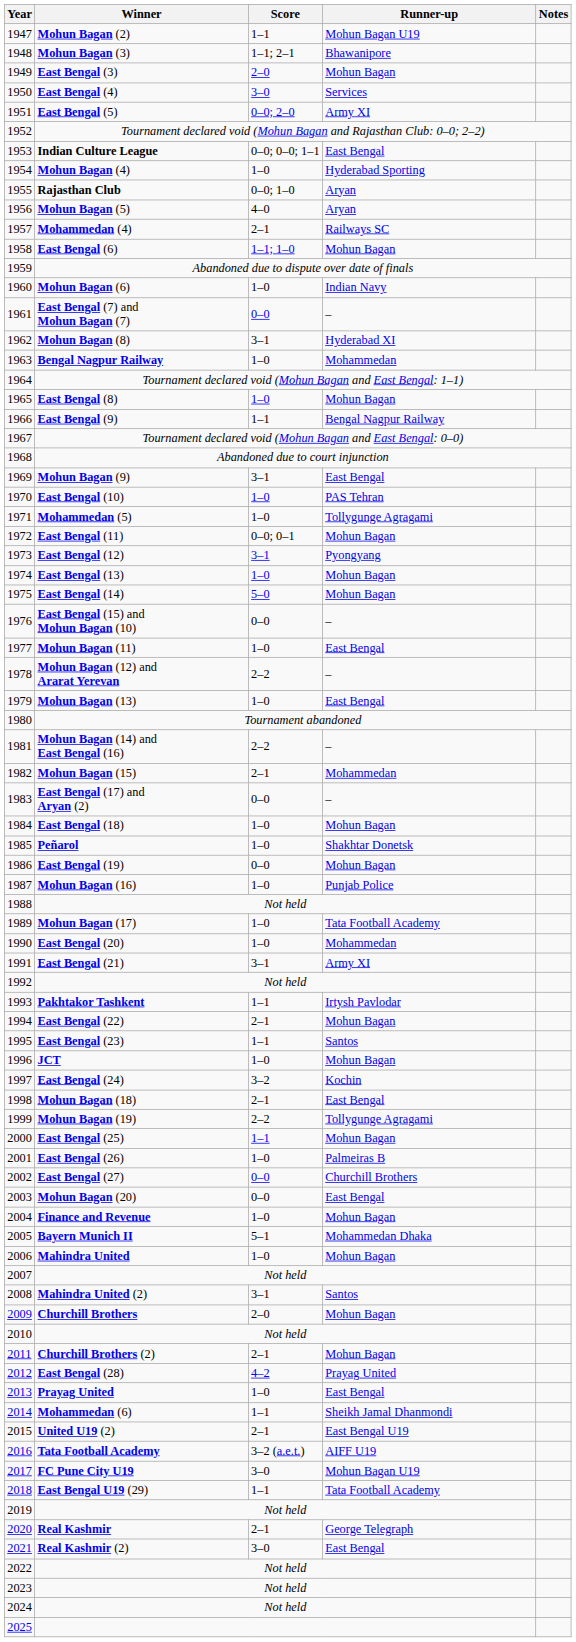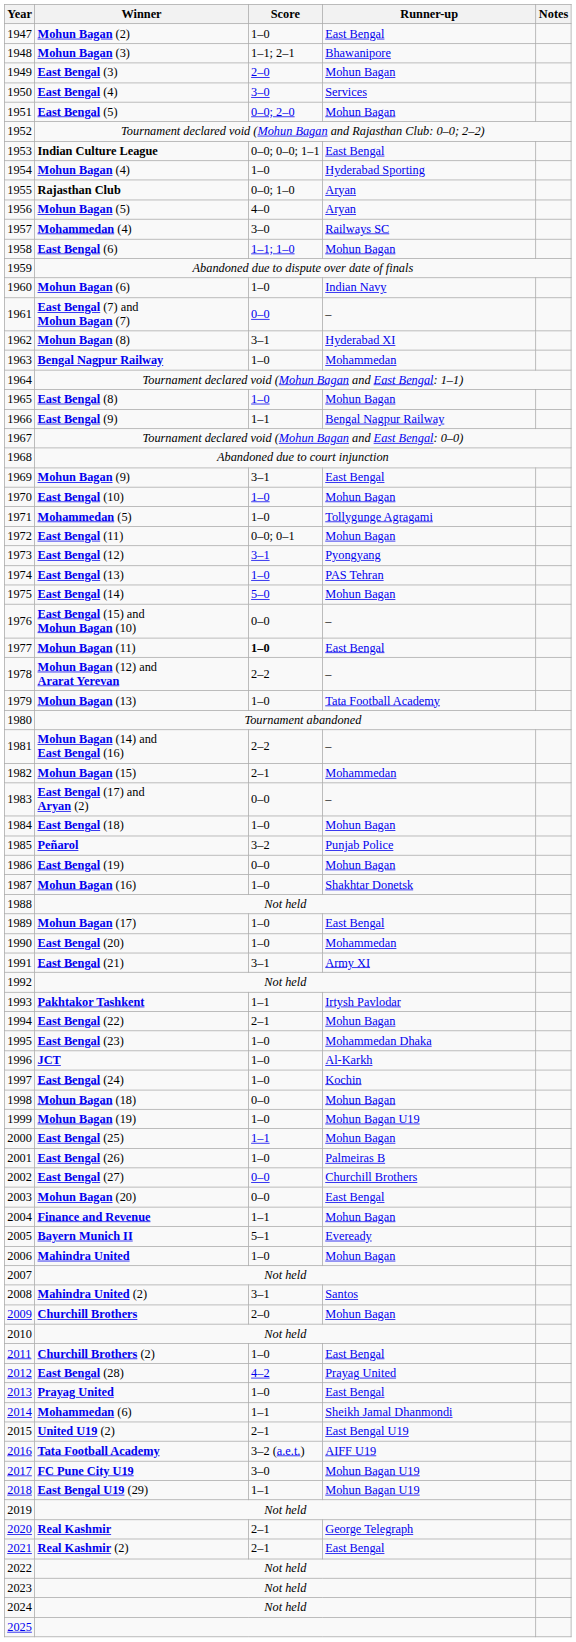 <table class="wikitable sortable" style="text-align: left;">
 <tr>
 <th>Year</th>
 <th width="270">Winner</th>
 <th>Score</th>
 <th width="270">Runner-up</th>
 <th>Notes</th>
 </tr>
 <tr>
 <td>1947</td>
 <td><strong><a href='#'>Mohun Bagan</a></strong> (2)</td>
-<td>1–1 </td>
-<td><a href='#'>Mohun Bagan U19</a></td>
+<td>1–0</td>
+<td><a href='#'>East Bengal</a></td>
 <td></td>
 </tr>
 <tr>
 <td>1948</td>
 <td><strong><a href='#'>Mohun Bagan</a></strong> (3)</td>
 <td>1–1; 2–1</td>
 <td><a href='#'>Bhawanipore</a></td>
 <td></td>
 </tr>
 <tr>
 <td>1949</td>
 <td><strong><a href='#'>East Bengal</a></strong> (3)</td>
 <td><a href='#'>2–0</a></td>
 <td><a href='#'>Mohun Bagan</a></td>
 <td></td>
 </tr>
 <tr>
 <td>1950</td>
 <td><strong><a href='#'>East Bengal</a></strong> (4)</td>
 <td><a href='#'>3–0</a></td>
 <td><a href='#'>Services</a></td>
 <td></td>
 </tr>
 <tr>
 <td>1951</td>
 <td><strong><a href='#'>East Bengal</a></strong> (5)</td>
 <td><a href='#'>0–0; 2–0</a></td>
-<td><a href='#'>Army XI</a></td>
+<td><a href='#'>Mohun Bagan</a></td>
 <td></td>
 </tr>
 <tr>
 <td>1952</td>
 <td colspan=4 style="text-align:center;"><em>Tournament declared void (<a href='#'>Mohun Bagan</a> and Rajasthan Club: 0–0; 2–2)</em></td>
 </tr>
 <tr>
 <td>1953</td>
 <td><strong>Indian Culture League</strong></td>
 <td>0–0; 0–0; 1–1</td>
 <td><a href='#'>East Bengal</a></td>
 <td></td>
 </tr>
 <tr>
 <td>1954</td>
 <td><strong><a href='#'>Mohun Bagan</a></strong> (4)</td>
 <td>1–0</td>
 <td><a href='#'>Hyderabad Sporting</a></td>
 <td></td>
 </tr>
 <tr>
 <td>1955</td>
 <td><strong>Rajasthan Club</strong></td>
 <td>0–0; 1–0</td>
 <td><a href='#'>Aryan</a></td>
 <td></td>
 </tr>
 <tr>
 <td>1956</td>
 <td><strong><a href='#'>Mohun Bagan</a></strong> (5)</td>
 <td>4–0</td>
 <td><a href='#'>Aryan</a></td>
 <td></td>
 </tr>
 <tr>
 <td>1957</td>
 <td><strong><a href='#'>Mohammedan</a></strong> (4)</td>
-<td>2–1</td>
+<td>3–0</td>
 <td><a href='#'>Railways SC</a></td>
 <td></td>
 </tr>
 <tr>
 <td>1958</td>
 <td><strong><a href='#'>East Bengal</a></strong> (6)</td>
 <td><a href='#'>1–1; 1–0</a></td>
 <td><a href='#'>Mohun Bagan</a></td>
 <td></td>
 </tr>
 <tr>
 <td>1959</td>
 <td colspan=4 style="text-align:center;"><em>Abandoned due to dispute over date of finals</em></td>
 </tr>
 <tr>
 <td>1960</td>
 <td><strong><a href='#'>Mohun Bagan</a></strong> (6)</td>
 <td>1–0</td>
 <td><a href='#'>Indian Navy</a></td>
 <td></td>
 </tr>
 <tr>
 <td>1961</td>
 <td><strong><a href='#'>East Bengal</a></strong> (7) and<br> <strong><a href='#'>Mohun Bagan</a></strong> (7)</td>
 <td><a href='#'>0–0</a></td>
 <td>–</td>
 <td></td>
 </tr>
 <tr>
 <td>1962</td>
 <td><strong><a href='#'>Mohun Bagan</a></strong> (8)</td>
 <td>3–1</td>
 <td><a href='#'>Hyderabad XI</a></td>
 <td></td>
 </tr>
 <tr>
 <td>1963</td>
 <td><strong><a href='#'>Bengal Nagpur Railway</a></strong></td>
 <td>1–0</td>
 <td><a href='#'>Mohammedan</a></td>
 <td></td>
 </tr>
 <tr>
 <td>1964</td>
 <td colspan="4" style="text-align:center;"><em>Tournament declared void (<a href='#'>Mohun Bagan</a> and <a href='#'>East Bengal</a>: 1–1)</em></td>
 </tr>
 <tr>
 <td>1965</td>
 <td><strong><a href='#'>East Bengal</a></strong> (8)</td>
 <td><a href='#'>1–0</a></td>
 <td><a href='#'>Mohun Bagan</a></td>
 <td></td>
 </tr>
 <tr>
 <td>1966</td>
 <td><strong><a href='#'>East Bengal</a></strong> (9)</td>
 <td>1–1 </td>
 <td><a href='#'>Bengal Nagpur Railway</a></td>
 <td></td>
 </tr>
 <tr>
 <td>1967</td>
 <td colspan="4" style="text-align:center;"><em>Tournament declared void (<a href='#'>Mohun Bagan</a> and <a href='#'>East Bengal</a>: 0–0)</em></td>
 </tr>
 <tr>
 <td>1968</td>
 <td colspan="4" style="text-align:center;"><em>Abandoned due to court injunction</em></td>
 </tr>
 <tr>
 <td>1969</td>
 <td><strong><a href='#'>Mohun Bagan</a></strong> (9)</td>
 <td>3–1</td>
 <td><a href='#'>East Bengal</a></td>
 <td></td>
 </tr>
 <tr>
 <td>1970</td>
 <td><strong><a href='#'>East Bengal</a></strong> (10)</td>
 <td><a href='#'>1–0</a></td>
-<td> <a href='#'>PAS Tehran</a></td>
+<td><a href='#'>Mohun Bagan</a></td>
 <td></td>
 </tr>
 <tr>
 <td>1971</td>
 <td><strong><a href='#'>Mohammedan</a></strong> (5)</td>
 <td>1–0</td>
 <td><a href='#'>Tollygunge Agragami</a></td>
 <td></td>
 </tr>
 <tr>
 <td>1972</td>
 <td><strong><a href='#'>East Bengal</a></strong> (11)</td>
 <td>0–0; 0–1</td>
 <td><a href='#'>Mohun Bagan</a></td>
 <td></td>
 </tr>
 <tr>
 <td>1973</td>
 <td><strong><a href='#'>East Bengal</a></strong> (12)</td>
 <td><a href='#'>3–1</a></td>
 <td> <a href='#'>Pyongyang</a></td>
 <td></td>
 </tr>
 <tr>
 <td>1974</td>
 <td><strong><a href='#'>East Bengal</a></strong> (13)</td>
 <td><a href='#'>1–0</a></td>
-<td><a href='#'>Mohun Bagan</a></td>
+<td> <a href='#'>PAS Tehran</a></td>
 <td></td>
 </tr>
 <tr>
 <td>1975</td>
 <td><strong><a href='#'>East Bengal</a></strong> (14)</td>
 <td><a href='#'>5–0</a></td>
 <td><a href='#'>Mohun Bagan</a></td>
 <td></td>
 </tr>
 <tr>
 <td>1976</td>
 <td><strong><a href='#'>East Bengal</a></strong> (15) and<br> <strong><a href='#'>Mohun Bagan</a></strong> (10)</td>
 <td>0–0</td>
 <td>–</td>
 <td></td>
 </tr>
 <tr>
 <td>1977</td>
 <td><strong><a href='#'>Mohun Bagan</a></strong> (11)</td>
-<td>1–0</td>
+<td><strong>1–0</strong></td>
 <td><a href='#'>East Bengal</a></td>
 <td></td>
 </tr>
 <tr>
 <td>1978</td>
 <td><strong><a href='#'>Mohun Bagan</a></strong> (12) and<br>  <strong><a href='#'>Ararat Yerevan</a></strong></td>
 <td>2–2</td>
 <td>–</td>
 <td></td>
 </tr>
 <tr>
 <td>1979</td>
 <td><strong><a href='#'>Mohun Bagan</a></strong> (13)</td>
 <td>1–0</td>
-<td><a href='#'>East Bengal</a></td>
+<td><a href='#'>Tata Football Academy</a></td>
 <td></td>
 </tr>
 <tr>
 <td>1980</td>
 <td colspan=4 style="text-align:center"><em>Tournament abandoned</em></td>
 </tr>
 <tr>
 <td>1981</td>
 <td><strong><a href='#'>Mohun Bagan</a></strong> (14) and<br> <strong><a href='#'>East Bengal</a></strong> (16)</td>
 <td>2–2</td>
 <td>–</td>
 <td></td>
 </tr>
 <tr>
 <td>1982</td>
 <td><strong><a href='#'>Mohun Bagan</a></strong> (15)</td>
 <td>2–1</td>
 <td><a href='#'>Mohammedan</a></td>
 <td></td>
 </tr>
 <tr>
 <td>1983</td>
 <td><strong><a href='#'>East Bengal</a></strong> (17) and<br> <strong><a href='#'>Aryan</a></strong> (2)</td>
 <td>0–0</td>
 <td>–</td>
 <td></td>
 </tr>
 <tr>
 <td>1984</td>
 <td><strong><a href='#'>East Bengal</a></strong> (18)</td>
 <td>1–0</td>
 <td><a href='#'>Mohun Bagan</a></td>
 <td></td>
 </tr>
 <tr>
 <td>1985</td>
 <td> <strong><a href='#'>Peñarol</a></strong></td>
-<td>1–0</td>
-<td> <a href='#'>Shakhtar Donetsk</a></td>
+<td>3–2</td>
+<td><a href='#'>Punjab Police</a></td>
 <td></td>
 </tr>
 <tr>
 <td>1986</td>
 <td><strong><a href='#'>East Bengal</a></strong> (19)</td>
 <td>0–0 </td>
 <td><a href='#'>Mohun Bagan</a></td>
 <td></td>
 </tr>
 <tr>
 <td>1987</td>
 <td><strong><a href='#'>Mohun Bagan</a></strong> (16)</td>
 <td>1–0</td>
-<td><a href='#'>Punjab Police</a></td>
+<td> <a href='#'>Shakhtar Donetsk</a></td>
 <td></td>
 </tr>
 <tr>
 <td>1988</td>
 <td colspan=3 style="text-align:center;"><em>Not held</em></td>
 <td></td>
 </tr>
 <tr>
 <td>1989</td>
 <td><strong><a href='#'>Mohun Bagan</a></strong> (17)</td>
 <td>1–0</td>
-<td><a href='#'>Tata Football Academy</a></td>
+<td><a href='#'>East Bengal</a></td>
 <td></td>
 </tr>
 <tr>
 <td>1990</td>
 <td><strong><a href='#'>East Bengal</a></strong> (20)</td>
 <td>1–0</td>
 <td><a href='#'>Mohammedan</a></td>
 <td></td>
 </tr>
 <tr>
 <td>1991</td>
 <td><strong><a href='#'>East Bengal</a></strong> (21)</td>
 <td>3–1</td>
 <td><a href='#'>Army XI</a></td>
 <td></td>
 </tr>
 <tr>
 <td>1992</td>
 <td colspan=3 style="text-align:center;"><em>Not held</em></td>
 <td></td>
 </tr>
 <tr>
 <td>1993</td>
 <td> <strong><a href='#'>Pakhtakor Tashkent</a></strong></td>
 <td>1–1 </td>
 <td> <a href='#'>Irtysh Pavlodar</a></td>
 <td></td>
 </tr>
 <tr>
 <td>1994</td>
 <td><strong><a href='#'>East Bengal</a></strong> (22)</td>
 <td>2–1</td>
 <td><a href='#'>Mohun Bagan</a></td>
 <td></td>
 </tr>
 <tr>
 <td>1995</td>
 <td><strong><a href='#'>East Bengal</a></strong> (23)</td>
-<td>1–1 </td>
-<td> <a href='#'>Santos</a></td>
+<td>1–0</td>
+<td> <a href='#'>Mohammedan Dhaka</a></td>
 <td></td>
 </tr>
 <tr>
 <td>1996</td>
 <td><strong><a href='#'>JCT</a></strong></td>
 <td>1–0</td>
-<td><a href='#'>Mohun Bagan</a></td>
+<td> <a href='#'>Al-Karkh</a></td>
 <td></td>
 </tr>
 <tr>
 <td>1997</td>
 <td><strong><a href='#'>East Bengal</a></strong> (24)</td>
-<td>3–2</td>
+<td>1–0</td>
 <td><a href='#'>Kochin</a></td>
 <td></td>
 </tr>
 <tr>
 <td>1998</td>
 <td><strong><a href='#'>Mohun Bagan</a></strong> (18)</td>
-<td>2–1</td>
-<td><a href='#'>East Bengal</a></td>
+<td>0–0</td>
+<td><a href='#'>Mohun Bagan</a></td>
 <td></td>
 </tr>
 <tr>
 <td>1999</td>
 <td><strong><a href='#'>Mohun Bagan</a></strong> (19)</td>
-<td>2–2</td>
-<td><a href='#'>Tollygunge Agragami</a></td>
+<td>1–0</td>
+<td><a href='#'>Mohun Bagan U19</a></td>
 <td></td>
 </tr>
 <tr>
 <td>2000</td>
 <td><strong><a href='#'>East Bengal</a></strong> (25)</td>
 <td><a href='#'>1–1</a> </td>
 <td><a href='#'>Mohun Bagan</a></td>
 <td></td>
 </tr>
 <tr>
 <td>2001</td>
 <td><strong><a href='#'>East Bengal</a></strong> (26)</td>
 <td>1–0</td>
 <td> <a href='#'>Palmeiras B</a></td>
 <td></td>
 </tr>
 <tr>
 <td>2002</td>
 <td><strong><a href='#'>East Bengal</a></strong> (27)</td>
 <td><a href='#'>0–0</a> </td>
 <td><a href='#'>Churchill Brothers</a></td>
 <td></td>
 </tr>
 <tr>
 <td>2003</td>
 <td><strong><a href='#'>Mohun Bagan</a></strong> (20)</td>
 <td>0–0 </td>
 <td><a href='#'>East Bengal</a></td>
 <td></td>
 </tr>
 <tr>
 <td>2004</td>
 <td> <strong><a href='#'>Finance and Revenue</a></strong></td>
-<td>1–0</td>
+<td>1–1 </td>
 <td><a href='#'>Mohun Bagan</a></td>
 <td></td>
 </tr>
 <tr>
 <td>2005</td>
 <td> <strong><a href='#'>Bayern Munich II</a></strong></td>
 <td>5–1</td>
-<td> <a href='#'>Mohammedan Dhaka</a></td>
+<td><a href='#'>Eveready</a></td>
 <td></td>
 </tr>
 <tr>
 <td>2006</td>
 <td><strong><a href='#'>Mahindra United</a></strong></td>
 <td>1–0</td>
 <td><a href='#'>Mohun Bagan</a></td>
 <td></td>
 </tr>
 <tr>
 <td>2007</td>
 <td colspan=3 style="text-align:center;"><em>Not held</em></td>
 <td></td>
 </tr>
 <tr>
 <td>2008</td>
 <td><strong><a href='#'>Mahindra United</a></strong> (2)</td>
 <td>3–1</td>
 <td> <a href='#'>Santos</a></td>
 <td></td>
 </tr>
 <tr>
 <td><a href='#'>2009</a></td>
 <td><strong><a href='#'>Churchill Brothers</a></strong></td>
 <td>2–0</td>
 <td><a href='#'>Mohun Bagan</a></td>
 <td></td>
 </tr>
 <tr>
 <td>2010</td>
 <td colspan=3 style="text-align:center;"><em>Not held</em></td>
 <td></td>
 </tr>
 <tr>
 <td><a href='#'>2011</a></td>
 <td><strong><a href='#'>Churchill Brothers</a></strong> (2)</td>
-<td>2–1</td>
-<td><a href='#'>Mohun Bagan</a></td>
+<td>1–0</td>
+<td><a href='#'>East Bengal</a></td>
 <td></td>
 </tr>
 <tr>
 <td><a href='#'>2012</a></td>
 <td><strong><a href='#'>East Bengal</a></strong> (28)</td>
 <td><a href='#'>4–2</a></td>
 <td><a href='#'>Prayag United</a></td>
 <td></td>
 </tr>
 <tr>
 <td><a href='#'>2013</a></td>
 <td><strong><a href='#'>Prayag United</a></strong></td>
 <td>1–0</td>
 <td><a href='#'>East Bengal</a></td>
 <td></td>
 </tr>
 <tr>
 <td><a href='#'>2014</a></td>
 <td><strong><a href='#'>Mohammedan</a></strong> (6)</td>
 <td>1–1 </td>
 <td> <a href='#'>Sheikh Jamal Dhanmondi</a></td>
 <td></td>
 </tr>
 <tr>
 <td>2015</td>
 <td><strong><a href='#'>United U19</a></strong> (2)</td>
 <td>2–1</td>
 <td><a href='#'>East Bengal U19</a></td>
 <td></td>
 </tr>
 <tr>
 <td><a href='#'>2016</a></td>
 <td><strong><a href='#'>Tata Football Academy</a></strong></td>
 <td>3–2 (<a href='#'>a.e.t.</a>)</td>
 <td><a href='#'>AIFF U19</a></td>
 <td></td>
 </tr>
 <tr>
 <td><a href='#'>2017</a></td>
 <td><strong><a href='#'>FC Pune City U19</a></strong></td>
 <td>3–0</td>
 <td><a href='#'>Mohun Bagan U19</a></td>
 <td></td>
 </tr>
 <tr>
 <td><a href='#'>2018</a></td>
 <td><strong><a href='#'>East Bengal U19</a></strong> (29)</td>
 <td>1–1 </td>
-<td><a href='#'>Tata Football Academy</a></td>
+<td><a href='#'>Mohun Bagan U19</a></td>
 <td></td>
 </tr>
 <tr>
 <td>2019</td>
 <td colspan=3 style="text-align:center;"><em>Not held</em></td>
 <td></td>
 </tr>
 <tr>
 <td><a href='#'>2020</a></td>
 <td><strong><a href='#'>Real Kashmir</a></strong></td>
 <td>2–1</td>
 <td><a href='#'>George Telegraph</a></td>
 <td></td>
 </tr>
 <tr>
 <td><a href='#'>2021</a></td>
 <td><strong><a href='#'>Real Kashmir</a></strong> (2)</td>
-<td>3–0</td>
+<td>2–1</td>
 <td><a href='#'>East Bengal</a></td>
 <td></td>
 </tr>
 <tr>
 <td>2022</td>
 <td colspan=3 style="text-align:center;"><em>Not held</em></td>
 <td></td>
 </tr>
 <tr>
 <td>2023</td>
 <td colspan=3 style="text-align:center;"><em>Not held</em></td>
 <td></td>
 </tr>
 <tr>
 <td>2024</td>
 <td colspan=3 style="text-align:center;"><em>Not held</em></td>
 <td></td>
 </tr>
 <tr>
 <td><a href='#'>2025</a></td>
 <td colspan=3 style="text-align:centre;"></td>
 </tr>
 </table>
